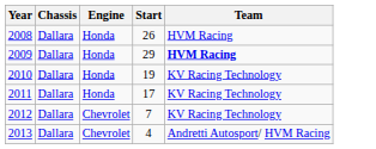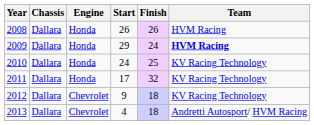 <table class="wikitable" style="font-size: 90%;">
 <tr>
 <th>Year</th>
 <th>Chassis</th>
 <th>Engine</th>
 <th>Start</th>
+<th>Finish</th>
 <th>Team</th>
 </tr>
 <tr>
 <td><a href='#'>2008</a></td>
 <td><a href='#'>Dallara</a></td>
 <td><a href='#'>Honda</a></td>
 <td align=center>26</td>
+<td align=center style="background:#efcfff;">26</td>
 <td nowrap><a href='#'>HVM Racing</a></td>
 </tr>
 <tr>
 <td><a href='#'>2009</a></td>
 <td><a href='#'>Dallara</a></td>
 <td><a href='#'>Honda</a></td>
 <td align=center>29</td>
+<td align=center style="background:#efcfff;">24</td>
 <td nowrap><strong><a href='#'>HVM Racing</a></strong></td>
 </tr>
 <tr>
 <td><a href='#'>2010</a></td>
 <td><a href='#'>Dallara</a></td>
 <td><a href='#'>Honda</a></td>
-<td align=center>19</td>
+<td align=center>24</td>
+<td align=center style="background:#efcfff;">25</td>
 <td nowrap><a href='#'>KV Racing Technology</a></td>
 </tr>
 <tr>
 <td><a href='#'>2011</a></td>
 <td><a href='#'>Dallara</a></td>
 <td><a href='#'>Honda</a></td>
 <td align=center>17</td>
+<td align=center style="background:#efcfff;">32</td>
 <td nowrap><a href='#'>KV Racing Technology</a></td>
 </tr>
 <tr>
 <td><a href='#'>2012</a></td>
 <td><a href='#'>Dallara</a></td>
 <td><a href='#'>Chevrolet</a></td>
-<td align=center>7</td>
+<td align=center>9</td>
+<td align=center style="background:#CFCFFF;">18</td>
 <td nowrap><a href='#'>KV Racing Technology</a></td>
 </tr>
 <tr>
 <td><a href='#'>2013</a></td>
 <td><a href='#'>Dallara</a></td>
 <td><a href='#'>Chevrolet</a></td>
 <td align=center>4</td>
+<td align=center style="background:#CFCFFF;">18</td>
 <td nowrap><a href='#'>Andretti Autosport</a>/ <a href='#'>HVM Racing</a></td>
 </tr>
 </table>
